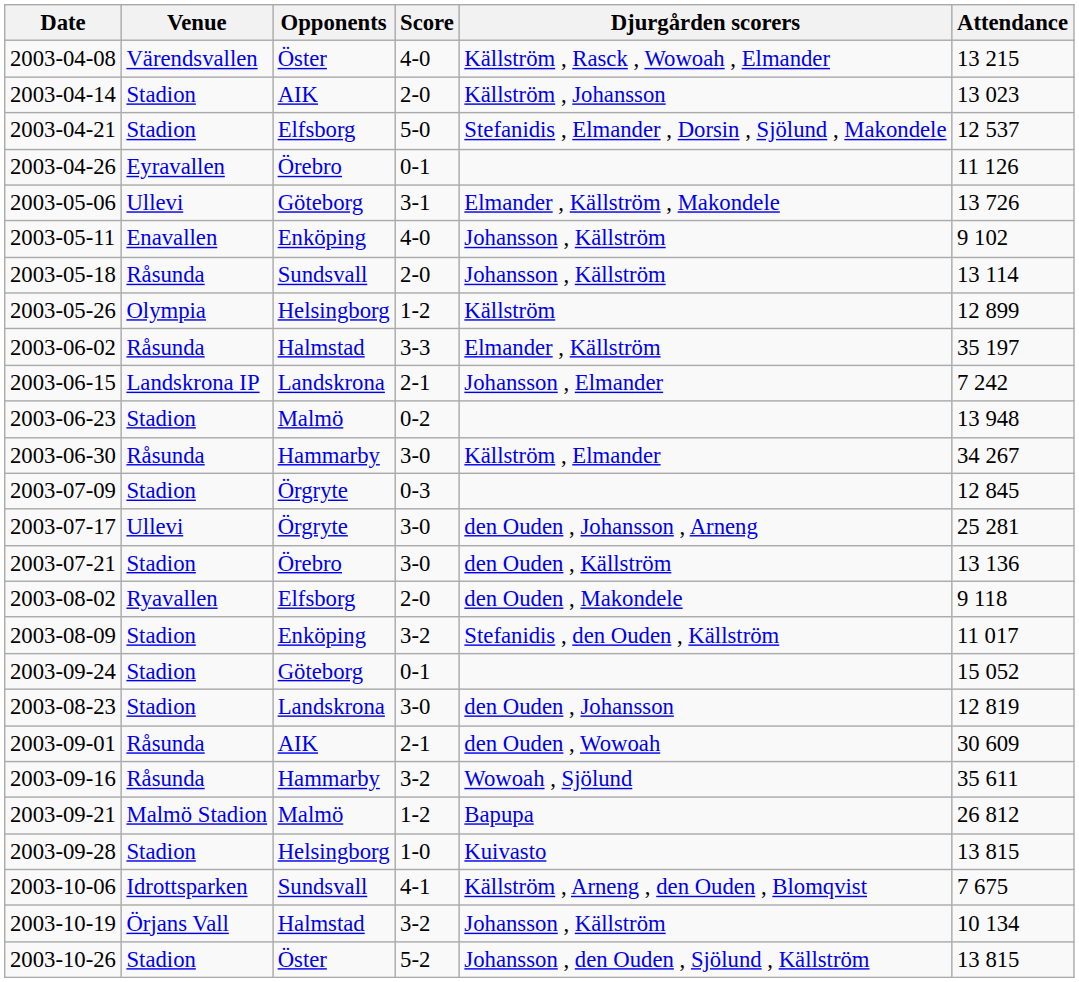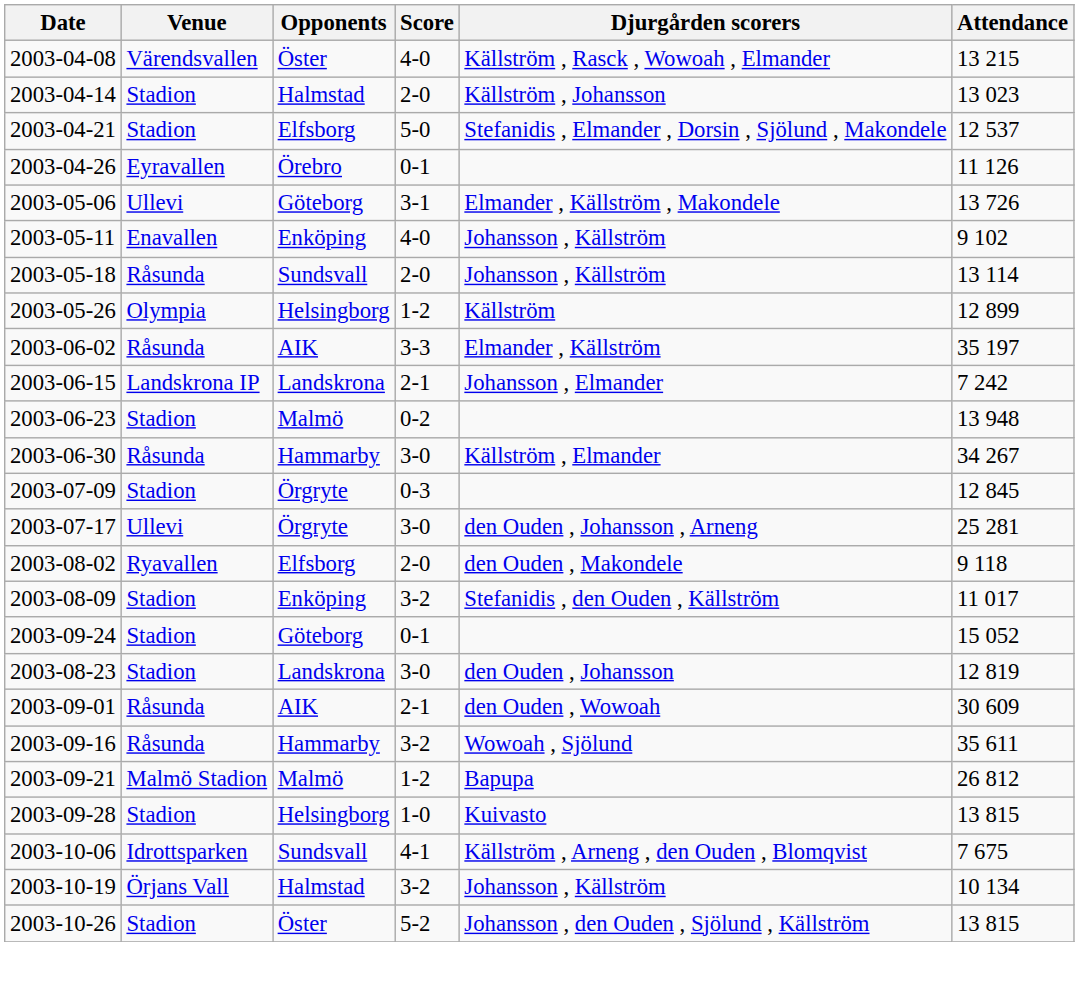 <table class="wikitable">
 <tr>
 <th>Date</th>
 <th>Venue</th>
 <th>Opponents</th>
 <th>Score</th>
 <th>Djurgården scorers</th>
 <th>Attendance</th>
 </tr>
 <tr>
 <td>2003-04-08</td>
 <td><a href='#'>Värendsvallen</a></td>
 <td><a href='#'>Öster</a></td>
 <td>4-0</td>
 <td><a href='#'>Källström</a> , <a href='#'>Rasck</a> , <a href='#'>Wowoah</a> , <a href='#'>Elmander</a> </td>
 <td>13 215</td>
 </tr>
 <tr>
 <td>2003-04-14</td>
 <td><a href='#'>Stadion</a></td>
-<td><a href='#'>AIK</a></td>
+<td><a href='#'>Halmstad</a></td>
 <td>2-0</td>
 <td><a href='#'>Källström</a> , <a href='#'>Johansson</a> </td>
 <td>13 023</td>
 </tr>
 <tr>
 <td>2003-04-21</td>
 <td><a href='#'>Stadion</a></td>
 <td><a href='#'>Elfsborg</a></td>
 <td>5-0</td>
 <td><a href='#'>Stefanidis</a> , <a href='#'>Elmander</a> , <a href='#'>Dorsin</a> , <a href='#'>Sjölund</a> , <a href='#'>Makondele</a> </td>
 <td>12 537</td>
 </tr>
 <tr>
 <td>2003-04-26</td>
 <td><a href='#'>Eyravallen</a></td>
 <td><a href='#'>Örebro</a></td>
 <td>0-1</td>
 <td></td>
 <td>11 126</td>
 </tr>
 <tr>
 <td>2003-05-06</td>
 <td><a href='#'>Ullevi</a></td>
 <td><a href='#'>Göteborg</a></td>
 <td>3-1</td>
 <td><a href='#'>Elmander</a> , <a href='#'>Källström</a> , <a href='#'>Makondele</a> </td>
 <td>13 726</td>
 </tr>
 <tr>
 <td>2003-05-11</td>
 <td><a href='#'>Enavallen</a></td>
 <td><a href='#'>Enköping</a></td>
 <td>4-0</td>
 <td><a href='#'>Johansson</a> , <a href='#'>Källström</a> </td>
 <td>9 102</td>
 </tr>
 <tr>
 <td>2003-05-18</td>
 <td><a href='#'>Råsunda</a></td>
 <td><a href='#'>Sundsvall</a></td>
 <td>2-0</td>
 <td><a href='#'>Johansson</a> , <a href='#'>Källström</a> </td>
 <td>13 114</td>
 </tr>
 <tr>
 <td>2003-05-26</td>
 <td><a href='#'>Olympia</a></td>
 <td><a href='#'>Helsingborg</a></td>
 <td>1-2</td>
 <td><a href='#'>Källström</a> </td>
 <td>12 899</td>
 </tr>
 <tr>
 <td>2003-06-02</td>
 <td><a href='#'>Råsunda</a></td>
-<td><a href='#'>Halmstad</a></td>
+<td><a href='#'>AIK</a></td>
 <td>3-3</td>
 <td><a href='#'>Elmander</a> , <a href='#'>Källström</a> </td>
 <td>35 197</td>
 </tr>
 <tr>
 <td>2003-06-15</td>
 <td><a href='#'>Landskrona IP</a></td>
 <td><a href='#'>Landskrona</a></td>
 <td>2-1</td>
 <td><a href='#'>Johansson</a> , <a href='#'>Elmander</a> </td>
 <td>7 242</td>
 </tr>
 <tr>
 <td>2003-06-23</td>
 <td><a href='#'>Stadion</a></td>
 <td><a href='#'>Malmö</a></td>
 <td>0-2</td>
 <td></td>
 <td>13 948</td>
 </tr>
 <tr>
 <td>2003-06-30</td>
 <td><a href='#'>Råsunda</a></td>
 <td><a href='#'>Hammarby</a></td>
 <td>3-0</td>
 <td><a href='#'>Källström</a> , <a href='#'>Elmander</a> </td>
 <td>34 267</td>
 </tr>
 <tr>
 <td>2003-07-09</td>
 <td><a href='#'>Stadion</a></td>
 <td><a href='#'>Örgryte</a></td>
 <td>0-3</td>
 <td></td>
 <td>12 845</td>
 </tr>
 <tr>
 <td>2003-07-17</td>
 <td><a href='#'>Ullevi</a></td>
 <td><a href='#'>Örgryte</a></td>
 <td>3-0</td>
 <td><a href='#'>den Ouden</a> , <a href='#'>Johansson</a> , <a href='#'>Arneng</a> </td>
 <td>25 281</td>
-</tr>
-<tr>
-<td>2003-07-21</td>
-<td><a href='#'>Stadion</a></td>
-<td><a href='#'>Örebro</a></td>
-<td>3-0</td>
-<td><a href='#'>den Ouden</a> , <a href='#'>Källström</a> </td>
-<td>13 136</td>
 </tr>
 <tr>
 <td>2003-08-02</td>
 <td><a href='#'>Ryavallen</a></td>
 <td><a href='#'>Elfsborg</a></td>
 <td>2-0</td>
 <td><a href='#'>den Ouden</a> , <a href='#'>Makondele</a> </td>
 <td>9 118</td>
 </tr>
 <tr>
 <td>2003-08-09</td>
 <td><a href='#'>Stadion</a></td>
 <td><a href='#'>Enköping</a></td>
 <td>3-2</td>
 <td><a href='#'>Stefanidis</a> , <a href='#'>den Ouden</a> , <a href='#'>Källström</a> </td>
 <td>11 017</td>
 </tr>
 <tr>
 <td>2003-09-24</td>
 <td><a href='#'>Stadion</a></td>
 <td><a href='#'>Göteborg</a></td>
 <td>0-1</td>
 <td></td>
 <td>15 052</td>
 </tr>
 <tr>
 <td>2003-08-23</td>
 <td><a href='#'>Stadion</a></td>
 <td><a href='#'>Landskrona</a></td>
 <td>3-0</td>
 <td><a href='#'>den Ouden</a> , <a href='#'>Johansson</a> </td>
 <td>12 819</td>
 </tr>
 <tr>
 <td>2003-09-01</td>
 <td><a href='#'>Råsunda</a></td>
 <td><a href='#'>AIK</a></td>
 <td>2-1</td>
 <td><a href='#'>den Ouden</a> , <a href='#'>Wowoah</a> </td>
 <td>30 609</td>
 </tr>
 <tr>
 <td>2003-09-16</td>
 <td><a href='#'>Råsunda</a></td>
 <td><a href='#'>Hammarby</a></td>
 <td>3-2</td>
 <td><a href='#'>Wowoah</a> , <a href='#'>Sjölund</a> </td>
 <td>35 611</td>
 </tr>
 <tr>
 <td>2003-09-21</td>
 <td><a href='#'>Malmö Stadion</a></td>
 <td><a href='#'>Malmö</a></td>
 <td>1-2</td>
 <td><a href='#'>Bapupa</a> </td>
 <td>26 812</td>
 </tr>
 <tr>
 <td>2003-09-28</td>
 <td><a href='#'>Stadion</a></td>
 <td><a href='#'>Helsingborg</a></td>
 <td>1-0</td>
 <td><a href='#'>Kuivasto</a> </td>
 <td>13 815</td>
 </tr>
 <tr>
 <td>2003-10-06</td>
 <td><a href='#'>Idrottsparken</a></td>
 <td><a href='#'>Sundsvall</a></td>
 <td>4-1</td>
 <td><a href='#'>Källström</a> , <a href='#'>Arneng</a> , <a href='#'>den Ouden</a> , <a href='#'>Blomqvist</a> </td>
 <td>7 675</td>
 </tr>
 <tr>
 <td>2003-10-19</td>
 <td><a href='#'>Örjans Vall</a></td>
 <td><a href='#'>Halmstad</a></td>
 <td>3-2</td>
 <td><a href='#'>Johansson</a> , <a href='#'>Källström</a> </td>
 <td>10 134</td>
 </tr>
 <tr>
 <td>2003-10-26</td>
 <td><a href='#'>Stadion</a></td>
 <td><a href='#'>Öster</a></td>
 <td>5-2</td>
 <td><a href='#'>Johansson</a> , <a href='#'>den Ouden</a> , <a href='#'>Sjölund</a> , <a href='#'>Källström</a> </td>
 <td>13 815</td>
 </tr>
 </table>
